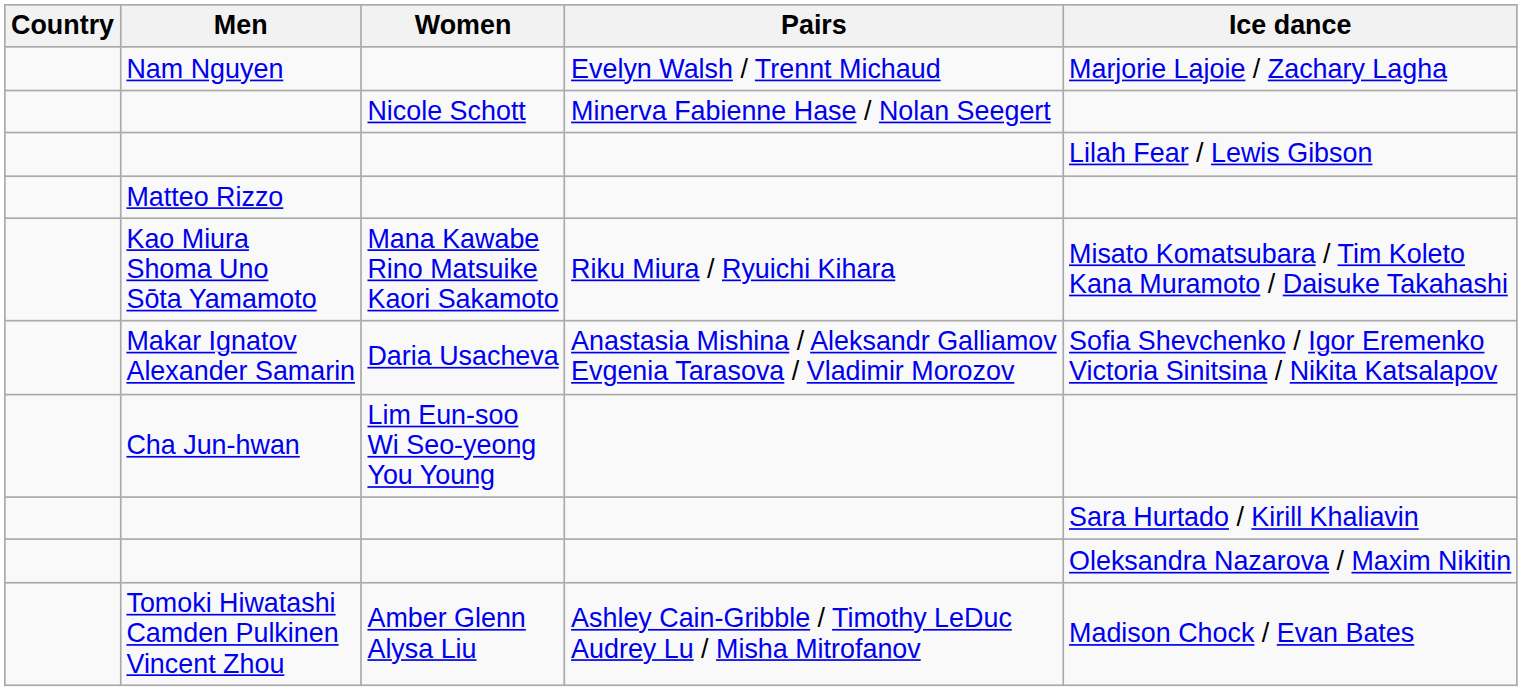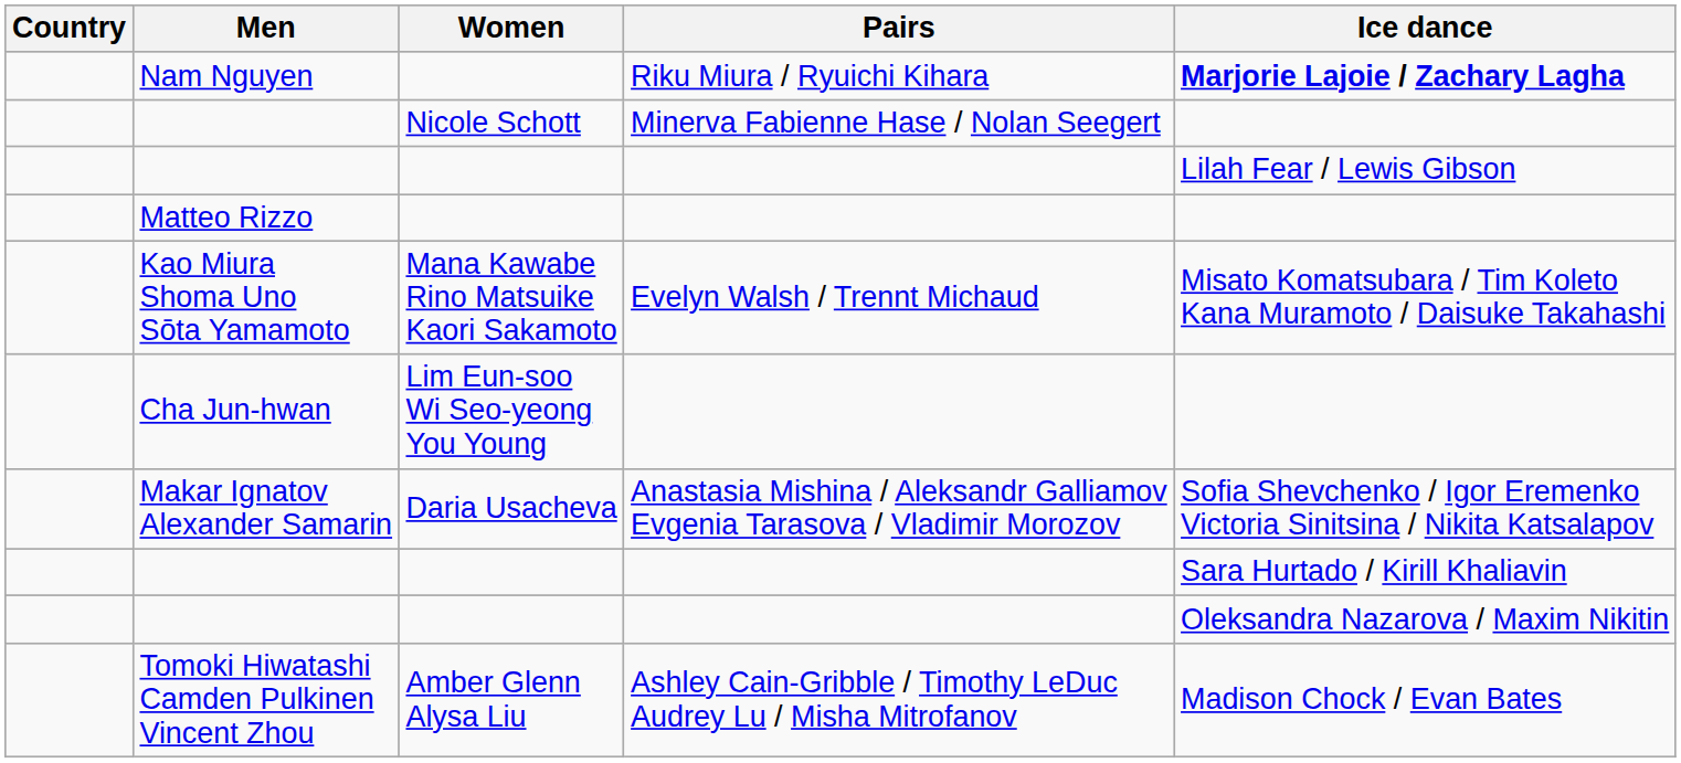 <table class="wikitable">
 <tr>
 <th>Country</th>
 <th>Men</th>
 <th>Women</th>
 <th>Pairs</th>
 <th>Ice dance</th>
 </tr>
 <tr>
 <td></td>
 <td><a href='#'>Nam Nguyen</a></td>
 <td></td>
-<td><a href='#'>Evelyn Walsh</a> / <a href='#'>Trennt Michaud</a></td>
-<td><a href='#'>Marjorie Lajoie</a> / <a href='#'>Zachary Lagha</a></td>
+<td><a href='#'>Riku Miura</a> / <a href='#'>Ryuichi Kihara</a></td>
+<td><strong><a href='#'>Marjorie Lajoie</a> / <a href='#'>Zachary Lagha</a></strong></td>
 </tr>
 <tr>
 <td></td>
 <td></td>
 <td><a href='#'>Nicole Schott</a></td>
 <td><a href='#'>Minerva Fabienne Hase</a> / <a href='#'>Nolan Seegert</a></td>
 <td></td>
 </tr>
 <tr>
 <td></td>
 <td></td>
 <td></td>
 <td></td>
 <td><a href='#'>Lilah Fear</a> / <a href='#'>Lewis Gibson</a></td>
 </tr>
 <tr>
 <td></td>
 <td><a href='#'>Matteo Rizzo</a></td>
 <td></td>
 <td></td>
 <td></td>
 </tr>
 <tr>
 <td></td>
 <td><a href='#'>Kao Miura</a><br><a href='#'>Shoma Uno</a><br><a href='#'>Sōta Yamamoto</a></td>
 <td><a href='#'>Mana Kawabe</a><br><a href='#'>Rino Matsuike</a><br><a href='#'>Kaori Sakamoto</a></td>
-<td><a href='#'>Riku Miura</a> / <a href='#'>Ryuichi Kihara</a></td>
+<td><a href='#'>Evelyn Walsh</a> / <a href='#'>Trennt Michaud</a></td>
 <td><a href='#'>Misato Komatsubara</a> / <a href='#'>Tim Koleto</a><br><a href='#'>Kana Muramoto</a> / <a href='#'>Daisuke Takahashi</a></td>
+</tr>
+<tr>
+<td></td>
+<td><a href='#'>Cha Jun-hwan</a></td>
+<td><a href='#'>Lim Eun-soo</a><br><a href='#'>Wi Seo-yeong</a><br><a href='#'>You Young</a></td>
+<td></td>
+<td></td>
 </tr>
 <tr>
 <td></td>
 <td><a href='#'>Makar Ignatov</a><br><a href='#'>Alexander Samarin</a></td>
 <td><a href='#'>Daria Usacheva</a></td>
 <td><a href='#'>Anastasia Mishina</a> / <a href='#'>Aleksandr Galliamov</a><br><a href='#'>Evgenia Tarasova</a> / <a href='#'>Vladimir Morozov</a></td>
 <td><a href='#'>Sofia Shevchenko</a> / <a href='#'>Igor Eremenko</a><br><a href='#'>Victoria Sinitsina</a> / <a href='#'>Nikita Katsalapov</a></td>
-</tr>
-<tr>
-<td></td>
-<td><a href='#'>Cha Jun-hwan</a></td>
-<td><a href='#'>Lim Eun-soo</a><br><a href='#'>Wi Seo-yeong</a><br><a href='#'>You Young</a></td>
-<td></td>
-<td></td>
 </tr>
 <tr>
 <td></td>
 <td></td>
 <td></td>
 <td></td>
 <td><a href='#'>Sara Hurtado</a> / <a href='#'>Kirill Khaliavin</a></td>
 </tr>
 <tr>
 <td></td>
 <td></td>
 <td></td>
 <td></td>
 <td><a href='#'>Oleksandra Nazarova</a> / <a href='#'>Maxim Nikitin</a></td>
 </tr>
 <tr>
 <td></td>
 <td><a href='#'>Tomoki Hiwatashi</a><br><a href='#'>Camden Pulkinen</a><br><a href='#'>Vincent Zhou</a></td>
 <td><a href='#'>Amber Glenn</a><br><a href='#'>Alysa Liu</a></td>
 <td><a href='#'>Ashley Cain-Gribble</a> / <a href='#'>Timothy LeDuc</a><br><a href='#'>Audrey Lu</a> / <a href='#'>Misha Mitrofanov</a></td>
 <td><a href='#'>Madison Chock</a> / <a href='#'>Evan Bates</a></td>
 </tr>
 </table>
